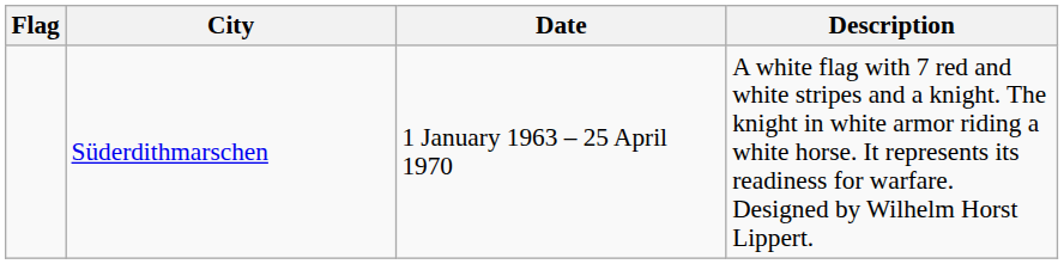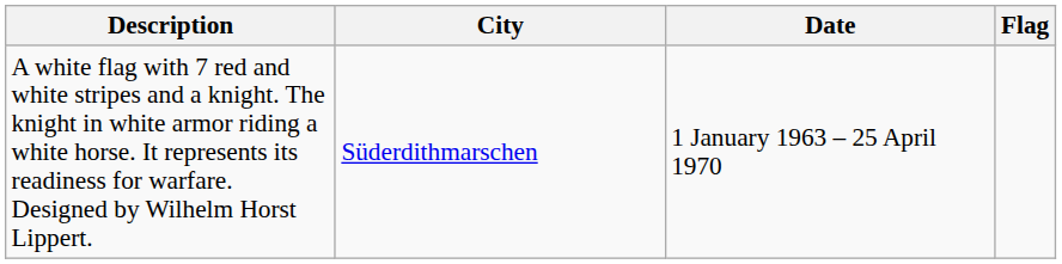 <table class="wikitable">
 <tr style="background:#efefef;">
-<th>Flag</th>
+<th style="width:200px;">Description</th>
 <th style="width:200px;">City</th>
 <th style="width:200px;">Date</th>
-<th style="width:200px;">Description</th>
+<th>Flag</th>
 </tr>
 <tr>
-<td></td>
+<td>A white flag with 7 red and white stripes and a knight. The knight in white armor riding a white horse. It represents its readiness for warfare. Designed by Wilhelm Horst Lippert.</td>
 <td><a href='#'>Süderdithmarschen</a></td>
 <td>1 January 1963 – 25 April 1970</td>
-<td>A white flag with 7 red and white stripes and a knight. The knight in white armor riding a white horse. It represents its readiness for warfare. Designed by Wilhelm Horst Lippert.</td>
+<td></td>
 </tr>
 </table>
